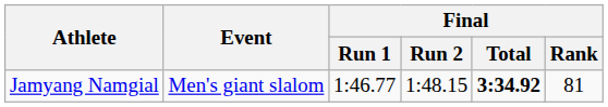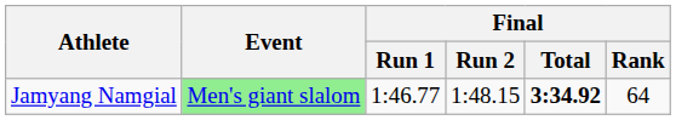 <table class="wikitable" style="text-align:center">
 <tr>
 <th rowspan="2">Athlete</th>
 <th rowspan="2">Event</th>
 <th colspan="5">Final</th>
 </tr>
 <tr>
 <th>Run 1</th>
 <th>Run 2</th>
 <th>Total</th>
 <th>Rank</th>
 </tr>
 <tr>
 <td align="left"><a href='#'>Jamyang Namgial</a></td>
-<td align="left"><a href='#'>Men's giant slalom</a></td>
+<td align="left" style="background: lightgreen;"><a href='#'>Men's giant slalom</a></td>
 <td>1:46.77</td>
 <td>1:48.15</td>
 <td><strong>3:34.92</strong></td>
-<td>81</td>
+<td>64</td>
 </tr>
 </table>
